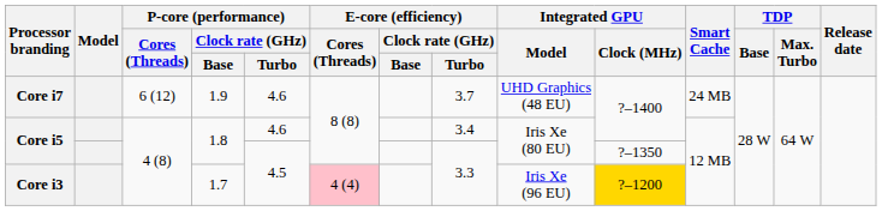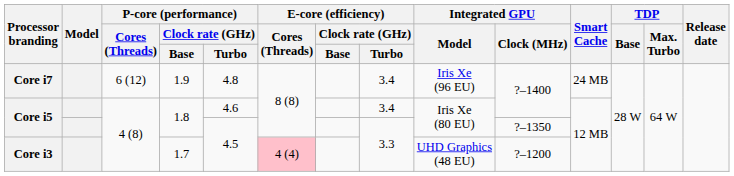 <table class="wikitable sortable nowrap" style="text-align: center;">
 <tr>
 <th class="unsortable" rowspan="3">Processor<br>branding</th>
 <th rowspan="3">Model</th>
 <th colspan="3">P-core (performance)</th>
 <th colspan="3">E-core (efficiency)</th>
 <th colspan="2">Integrated <a href='#'>GPU</a></th>
 <th class="unsortable" rowspan="3"><a href='#'>Smart<br>Cache</a></th>
 <th colspan="2"><a href='#'>TDP</a></th>
 <th rowspan="3">Release<br>date</th>
 </tr>
 <tr>
 <th class="unsortable" rowspan="2"><a href='#'>Cores</a><br>(<a href='#'>Threads</a>)</th>
 <th colspan="2"><a href='#'>Clock rate</a> (GHz)</th>
 <th class="unsortable" rowspan="2">Cores<br>(Threads)</th>
 <th colspan="2">Clock rate (GHz)</th>
 <th class="unsortable" rowspan="2">Model</th>
 <th class="unsortable" rowspan="2">Clock (MHz)</th>
 <th rowspan="2">Base</th>
 <th class="unsortable" rowspan="2">Max.<br>Turbo</th>
 </tr>
 <tr>
 <th class="unsortable">Base</th>
 <th class="unsortable">Turbo</th>
 <th class="unsortable">Base</th>
 <th class="unsortable">Turbo</th>
 </tr>
 <tr>
 <th>Core i7</th>
 <th style="text-align:left;" data-sort-value="sku4"></th>
 <td>6 (12)</td>
 <td>1.9</td>
-<td>4.6</td>
+<td>4.8</td>
 <td rowspan=3>8 (8)</td>
 <td></td>
-<td>3.7</td>
-<td><a href='#'>UHD Graphics</a><br>(48 EU)</td>
+<td>3.4</td>
+<td><a href='#'>Iris Xe</a><br>(96 EU)</td>
 <td rowspan=2>?–1400</td>
 <td>24 MB</td>
 <td rowspan=4>28 W</td>
 <td rowspan=4>64 W</td>
 <td rowspan=4></td>
 </tr>
 <tr>
 <th rowspan=2>Core i5</th>
 <th style="text-align:left;" data-sort-value="sku3"></th>
 <td rowspan=3>4 (8)</td>
 <td rowspan=2>1.8</td>
 <td>4.6</td>
 <td></td>
 <td>3.4</td>
 <td rowspan=2>Iris Xe<br>(80 EU)</td>
 <td rowspan=3>12 MB</td>
 </tr>
 <tr>
 <th style="text-align:left;" data-sort-value="sku2"></th>
 <td rowspan=2>4.5</td>
 <td></td>
 <td rowspan=2>3.3</td>
 <td>?–1350</td>
 </tr>
 <tr>
 <th>Core i3</th>
 <th style="text-align:left;" data-sort-value="sku1"></th>
 <td>1.7</td>
 <td style="background: pink;">4 (4)</td>
 <td></td>
-<td><a href='#'>Iris Xe</a><br>(96 EU)</td>
-<td style="background: gold;">?–1200</td>
+<td><a href='#'>UHD Graphics</a><br>(48 EU)</td>
+<td>?–1200</td>
 </tr>
 </table>
